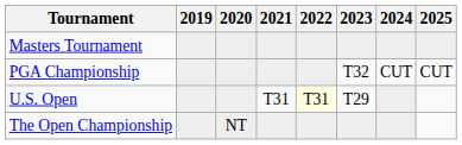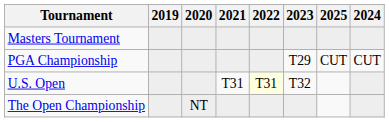 <table class="wikitable" style="font-size:95%;text-align:center;">
 <tr>
 <th>Tournament</th>
 <th>2019</th>
 <th>2020</th>
 <th>2021</th>
 <th>2022</th>
 <th>2023</th>
+<th>2025</th>
 <th>2024</th>
-<th>2025</th>
 </tr>
 <tr>
 <td align=left><a href='#'>Masters Tournament</a></td>
 <td style="background:#eeeeee;"></td>
 <td style="background:#eeeeee;"></td>
 <td style="background:#eeeeee;"></td>
 <td style="background:#eeeeee;"></td>
 <td style="background:#eeeeee;"></td>
 <td style="background:#eeeeee;"></td>
 <td style="background:#eeeeee;"></td>
 </tr>
 <tr>
 <td align=left><a href='#'>PGA Championship</a></td>
 <td style="background:#eeeeee;"></td>
 <td style="background:#eeeeee;"></td>
 <td style="background:#eeeeee;"></td>
 <td style="background:#eeeeee;"></td>
-<td>T32</td>
+<td>T29</td>
 <td>CUT</td>
 <td>CUT</td>
 </tr>
 <tr>
 <td align=left><a href='#'>U.S. Open</a></td>
 <td style="background:#eeeeee;"></td>
 <td style="background:#eeeeee;"></td>
 <td>T31</td>
 <td style="background: lightyellow;">T31</td>
-<td>T29</td>
+<td>T32</td>
+<td></td>
 <td style="background:#eeeeee;"></td>
-<td></td>
 </tr>
 <tr>
 <td align=left><a href='#'>The Open Championship</a></td>
 <td style="background:#eeeeee;"></td>
 <td style="background:#eeeeee;">NT</td>
 <td style="background:#eeeeee;"></td>
 <td style="background:#eeeeee;"></td>
 <td style="background:#eeeeee;"></td>
+<td></td>
 <td style="background:#eeeeee;"></td>
-<td></td>
 </tr>
 </table>
